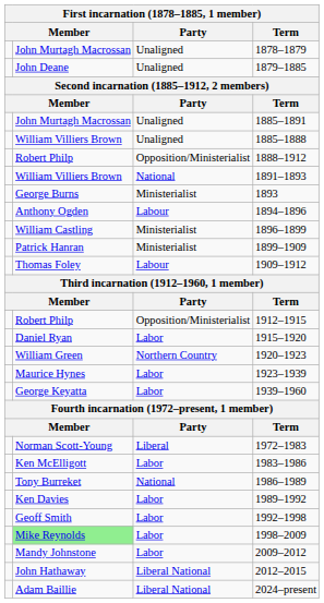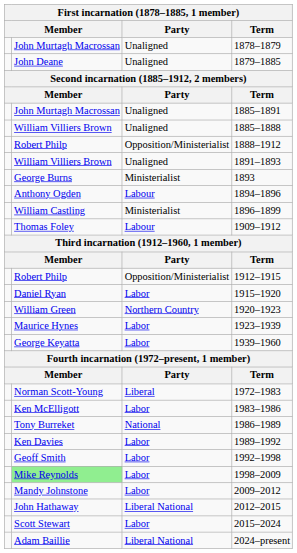 <table class="wikitable">
 <tr>
 <th colspan="4">First incarnation (1878–1885, 1 member)</th>
 </tr>
 <tr>
 <th colspan="2">Member</th>
 <th>Party</th>
 <th>Term</th>
 </tr>
 <tr>
 <td> </td>
 <td><a href='#'>John Murtagh Macrossan</a></td>
 <td>Unaligned</td>
 <td>1878–1879</td>
 </tr>
 <tr>
 <td> </td>
 <td><a href='#'>John Deane</a></td>
 <td>Unaligned</td>
 <td>1879–1885</td>
 </tr>
 <tr>
 <th colspan="4">Second incarnation (1885–1912, 2 members)</th>
 </tr>
 <tr>
 <th colspan="2">Member</th>
 <th>Party</th>
 <th>Term</th>
 </tr>
 <tr>
 <td> </td>
 <td><a href='#'>John Murtagh Macrossan</a></td>
 <td>Unaligned</td>
 <td>1885–1891</td>
 </tr>
 <tr>
 <td> </td>
 <td><a href='#'>William Villiers Brown</a></td>
 <td>Unaligned</td>
 <td>1885–1888</td>
 </tr>
 <tr>
 <td> </td>
 <td><a href='#'>Robert Philp</a></td>
 <td>Opposition/Ministerialist</td>
 <td>1888–1912</td>
 </tr>
 <tr>
 <td> </td>
 <td><a href='#'>William Villiers Brown</a></td>
-<td><a href='#'>National</a></td>
+<td>Unaligned</td>
 <td>1891–1893</td>
 </tr>
 <tr>
 <td> </td>
 <td><a href='#'>George Burns</a></td>
 <td>Ministerialist</td>
 <td>1893</td>
 </tr>
 <tr>
 <td> </td>
 <td><a href='#'>Anthony Ogden</a></td>
 <td><a href='#'>Labour</a></td>
 <td>1894–1896</td>
 </tr>
 <tr>
 <td> </td>
 <td><a href='#'>William Castling</a></td>
 <td>Ministerialist</td>
 <td>1896–1899</td>
-</tr>
-<tr>
-<td> </td>
-<td><a href='#'>Patrick Hanran</a></td>
-<td>Ministerialist</td>
-<td>1899–1909</td>
 </tr>
 <tr>
 <td> </td>
 <td><a href='#'>Thomas Foley</a></td>
 <td><a href='#'>Labour</a></td>
 <td>1909–1912</td>
 </tr>
 <tr>
 <th colspan="4">Third incarnation (1912–1960, 1 member)</th>
 </tr>
 <tr>
 <th colspan="2">Member</th>
 <th>Party</th>
 <th>Term</th>
 </tr>
 <tr>
 <td> </td>
 <td><a href='#'>Robert Philp</a></td>
 <td>Opposition/Ministerialist</td>
 <td>1912–1915</td>
 </tr>
 <tr>
 <td> </td>
 <td><a href='#'>Daniel Ryan</a></td>
 <td><a href='#'>Labor</a></td>
 <td>1915–1920</td>
 </tr>
 <tr>
 <td> </td>
 <td><a href='#'>William Green</a></td>
 <td><a href='#'>Northern Country</a></td>
 <td>1920–1923</td>
 </tr>
 <tr>
 <td> </td>
 <td><a href='#'>Maurice Hynes</a></td>
 <td><a href='#'>Labor</a></td>
 <td>1923–1939</td>
 </tr>
 <tr>
 <td> </td>
 <td><a href='#'>George Keyatta</a></td>
 <td><a href='#'>Labor</a></td>
 <td>1939–1960</td>
 </tr>
 <tr>
 <th colspan="4">Fourth incarnation (1972–present, 1 member)</th>
 </tr>
 <tr>
 <th colspan="2">Member</th>
 <th>Party</th>
 <th>Term</th>
 </tr>
 <tr>
 <td> </td>
 <td><a href='#'>Norman Scott-Young</a></td>
 <td><a href='#'>Liberal</a></td>
 <td>1972–1983</td>
 </tr>
 <tr>
 <td> </td>
 <td><a href='#'>Ken McElligott</a></td>
 <td><a href='#'>Labor</a></td>
 <td>1983–1986</td>
 </tr>
 <tr>
 <td> </td>
 <td><a href='#'>Tony Burreket</a></td>
 <td><a href='#'>National</a></td>
 <td>1986–1989</td>
 </tr>
 <tr>
 <td> </td>
 <td><a href='#'>Ken Davies</a></td>
 <td><a href='#'>Labor</a></td>
 <td>1989–1992</td>
 </tr>
 <tr>
 <td> </td>
 <td><a href='#'>Geoff Smith</a></td>
 <td><a href='#'>Labor</a></td>
 <td>1992–1998</td>
 </tr>
 <tr>
 <td> </td>
 <td style="background: lightgreen;"><a href='#'>Mike Reynolds</a></td>
 <td><a href='#'>Labor</a></td>
 <td>1998–2009</td>
 </tr>
 <tr>
 <td> </td>
 <td><a href='#'>Mandy Johnstone</a></td>
 <td><a href='#'>Labor</a></td>
 <td>2009–2012</td>
 </tr>
 <tr>
 <td> </td>
 <td><a href='#'>John Hathaway</a></td>
 <td><a href='#'>Liberal National</a></td>
 <td>2012–2015</td>
 </tr>
 <tr>
 <td> </td>
+<td><a href='#'>Scott Stewart</a></td>
+<td><a href='#'>Labor</a></td>
+<td>2015–2024</td>
+</tr>
+<tr>
+<td> </td>
 <td><a href='#'>Adam Baillie</a></td>
 <td><a href='#'>Liberal National</a></td>
 <td>2024–present</td>
 </tr>
 </table>
